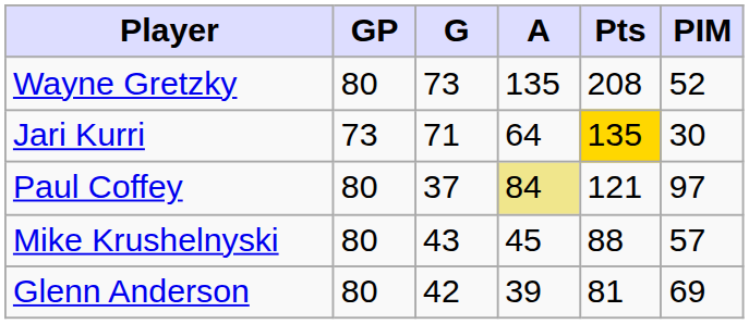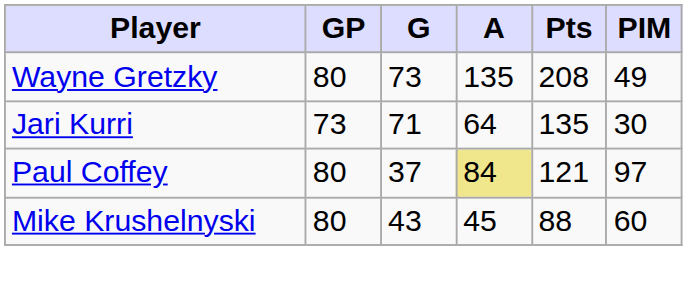 <table class="wikitable">
 <tr>
 <th style="background:#ddf; width:40%;">Player</th>
 <th style="background:#ddf; width:10%;">GP</th>
 <th style="background:#ddf; width:10%;">G</th>
 <th style="background:#ddf; width:10%;">A</th>
 <th style="background:#ddf; width:10%;">Pts</th>
 <th style="background:#ddf; width:10%;">PIM</th>
 </tr>
 <tr>
 <td><a href='#'>Wayne Gretzky</a></td>
 <td>80</td>
 <td>73</td>
 <td>135</td>
 <td>208</td>
-<td>52</td>
+<td>49</td>
 </tr>
 <tr>
 <td><a href='#'>Jari Kurri</a></td>
 <td>73</td>
 <td>71</td>
 <td>64</td>
-<td style="background: gold;">135</td>
+<td>135</td>
 <td>30</td>
 </tr>
 <tr>
 <td><a href='#'>Paul Coffey</a></td>
 <td>80</td>
 <td>37</td>
 <td style="background: khaki;">84</td>
 <td>121</td>
 <td>97</td>
 </tr>
 <tr>
 <td><a href='#'>Mike Krushelnyski</a></td>
 <td>80</td>
 <td>43</td>
 <td>45</td>
 <td>88</td>
-<td>57</td>
-</tr>
-<tr>
-<td><a href='#'>Glenn Anderson</a></td>
-<td>80</td>
-<td>42</td>
-<td>39</td>
-<td>81</td>
-<td>69</td>
+<td>60</td>
 </tr>
 </table>
